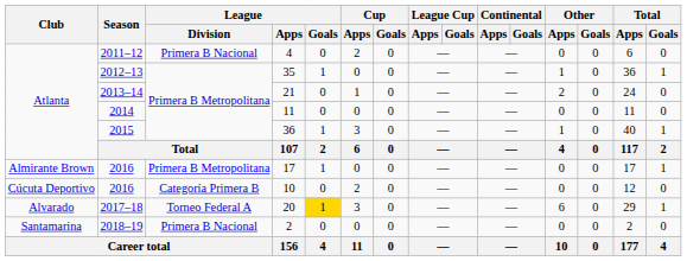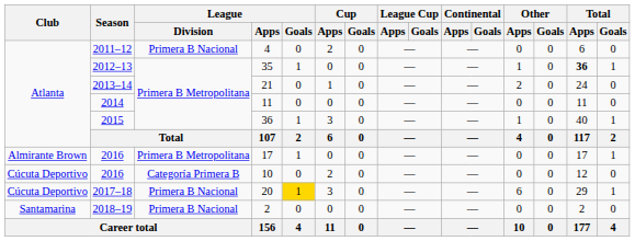 <table class="wikitable" style="text-align:center">
 <tr>
 <th rowspan="2">Club</th>
 <th rowspan="2">Season</th>
 <th colspan="3">League</th>
 <th colspan="2">Cup</th>
 <th colspan="2">League Cup</th>
 <th colspan="2">Continental</th>
 <th colspan="2">Other</th>
 <th colspan="2">Total</th>
 </tr>
 <tr>
 <th>Division</th>
 <th>Apps</th>
 <th>Goals</th>
 <th>Apps</th>
 <th>Goals</th>
 <th>Apps</th>
 <th>Goals</th>
 <th>Apps</th>
 <th>Goals</th>
 <th>Apps</th>
 <th>Goals</th>
 <th>Apps</th>
 <th>Goals</th>
 </tr>
 <tr>
 <td rowspan="6"><a href='#'>Atlanta</a></td>
 <td><a href='#'>2011–12</a></td>
 <td rowspan="1"><a href='#'>Primera B Nacional</a></td>
 <td>4</td>
 <td>0</td>
 <td>2</td>
 <td>0</td>
 <td colspan="2">—</td>
 <td colspan="2">—</td>
 <td>0</td>
 <td>0</td>
 <td>6</td>
 <td>0</td>
 </tr>
 <tr>
 <td><a href='#'>2012–13</a></td>
 <td rowspan="4"><a href='#'>Primera B Metropolitana</a></td>
 <td>35</td>
 <td>1</td>
 <td>0</td>
 <td>0</td>
 <td colspan="2">—</td>
 <td colspan="2">—</td>
 <td>1</td>
 <td>0</td>
-<td>36</td>
+<td><strong>36</strong></td>
 <td>1</td>
 </tr>
 <tr>
 <td><a href='#'>2013–14</a></td>
 <td>21</td>
 <td>0</td>
 <td>1</td>
 <td>0</td>
 <td colspan="2">—</td>
 <td colspan="2">—</td>
 <td>2</td>
 <td>0</td>
 <td>24</td>
 <td>0</td>
 </tr>
 <tr>
 <td><a href='#'>2014</a></td>
 <td>11</td>
 <td>0</td>
 <td>0</td>
 <td>0</td>
 <td colspan="2">—</td>
 <td colspan="2">—</td>
 <td>0</td>
 <td>0</td>
 <td>11</td>
 <td>0</td>
 </tr>
 <tr>
 <td><a href='#'>2015</a></td>
 <td>36</td>
 <td>1</td>
 <td>3</td>
 <td>0</td>
 <td colspan="2">—</td>
 <td colspan="2">—</td>
 <td>1</td>
 <td>0</td>
 <td>40</td>
 <td>1</td>
 </tr>
 <tr>
 <th colspan="2">Total</th>
 <th>107</th>
 <th>2</th>
 <th>6</th>
 <th>0</th>
 <th colspan="2">—</th>
 <th colspan="2">—</th>
 <th>4</th>
 <th>0</th>
 <th>117</th>
 <th>2</th>
 </tr>
 <tr>
 <td rowspan="1"><a href='#'>Almirante Brown</a></td>
 <td><a href='#'>2016</a></td>
 <td rowspan="1"><a href='#'>Primera B Metropolitana</a></td>
 <td>17</td>
 <td>1</td>
 <td>0</td>
 <td>0</td>
 <td colspan="2">—</td>
 <td colspan="2">—</td>
 <td>0</td>
 <td>0</td>
 <td>17</td>
 <td>1</td>
 </tr>
 <tr>
 <td rowspan="1"><a href='#'>Cúcuta Deportivo</a></td>
 <td><a href='#'>2016</a></td>
 <td rowspan="1"><a href='#'>Categoría Primera B</a></td>
 <td>10</td>
 <td>0</td>
 <td>2</td>
 <td>0</td>
 <td colspan="2">—</td>
 <td colspan="2">—</td>
 <td>0</td>
 <td>0</td>
 <td>12</td>
 <td>0</td>
 </tr>
 <tr>
-<td rowspan="1"><a href='#'>Alvarado</a></td>
+<td rowspan="1"><a href='#'>Cúcuta Deportivo</a></td>
 <td><a href='#'>2017–18</a></td>
-<td rowspan="1"><a href='#'>Torneo Federal A</a></td>
+<td rowspan="1"><a href='#'>Primera B Nacional</a></td>
 <td>20</td>
 <td style="background: gold;">1</td>
 <td>3</td>
 <td>0</td>
 <td colspan="2">—</td>
 <td colspan="2">—</td>
 <td>6</td>
 <td>0</td>
 <td>29</td>
 <td>1</td>
 </tr>
 <tr>
 <td rowspan="1"><a href='#'>Santamarina</a></td>
 <td><a href='#'>2018–19</a></td>
 <td rowspan="1"><a href='#'>Primera B Nacional</a></td>
 <td>2</td>
 <td>0</td>
 <td>0</td>
 <td>0</td>
 <td colspan="2">—</td>
 <td colspan="2">—</td>
 <td>0</td>
 <td>0</td>
 <td>2</td>
 <td>0</td>
 </tr>
 <tr>
 <th colspan="3">Career total</th>
 <th>156</th>
 <th>4</th>
 <th>11</th>
 <th>0</th>
 <th colspan="2">—</th>
 <th colspan="2">—</th>
 <th>10</th>
 <th>0</th>
 <th>177</th>
 <th>4</th>
 </tr>
 </table>
